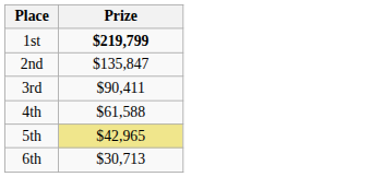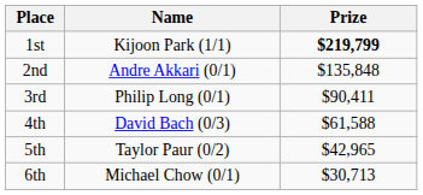 <table class="wikitable">
 <tr>
 <th width="50">Place</th>
+<th width="200">Name</th>
 <th width="125">Prize</th>
 </tr>
 <tr>
 <td align = "center">1st</td>
+<td align = "center"> Kijoon Park (1/1)</td>
 <td align = "center"><strong>$219,799</strong></td>
 </tr>
 <tr>
 <td align = "center">2nd</td>
-<td align = "center">$135,847</td>
+<td align = "center"> <a href='#'>Andre Akkari</a> (0/1)</td>
+<td align = "center">$135,848</td>
 </tr>
 <tr>
 <td align = "center">3rd</td>
+<td align = "center"> Philip Long (0/1)</td>
 <td align = "center">$90,411</td>
 </tr>
 <tr>
 <td align = "center">4th</td>
+<td align = "center"> <a href='#'>David Bach</a> (0/3)</td>
 <td align = "center">$61,588</td>
 </tr>
 <tr>
 <td align = "center">5th</td>
-<td align = "center" style="background: khaki;">$42,965</td>
+<td align = "center"> Taylor Paur (0/2)</td>
+<td align = "center">$42,965</td>
 </tr>
 <tr>
 <td align = "center">6th</td>
+<td align = "center"> Michael Chow (0/1)</td>
 <td align = "center">$30,713</td>
 </tr>
 </table>
